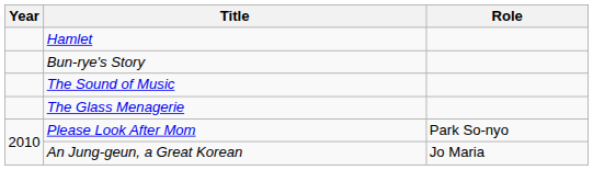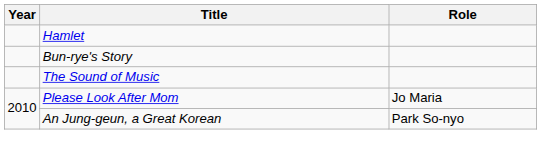 <table class="wikitable" style="width:650px">
 <tr>
 <th width=10>Year</th>
 <th>Title</th>
 <th>Role</th>
 </tr>
 <tr>
 <td></td>
 <td><em><a href='#'>Hamlet</a></em></td>
 <td></td>
 </tr>
 <tr>
 <td></td>
 <td><em>Bun-rye's Story</em></td>
 <td></td>
 </tr>
 <tr>
 <td></td>
 <td><em><a href='#'>The Sound of Music</a></em></td>
 <td></td>
 </tr>
 <tr>
-<td></td>
-<td><em><a href='#'>The Glass Menagerie</a></em></td>
-<td></td>
-</tr>
-<tr>
 <td rowspan=2>2010</td>
 <td><em><a href='#'>Please Look After Mom</a></em></td>
-<td>Park So-nyo</td>
+<td>Jo Maria</td>
 </tr>
 <tr>
 <td><em>An Jung-geun, a Great Korean</em></td>
-<td>Jo Maria</td>
+<td>Park So-nyo</td>
 </tr>
 </table>
